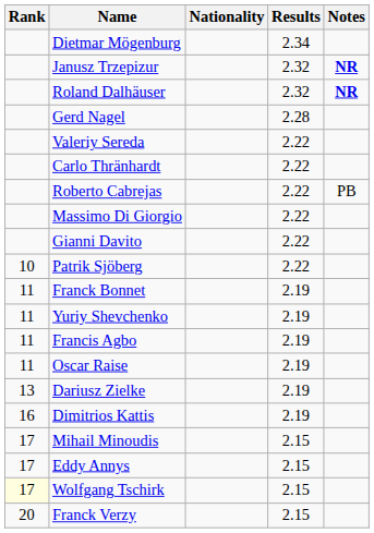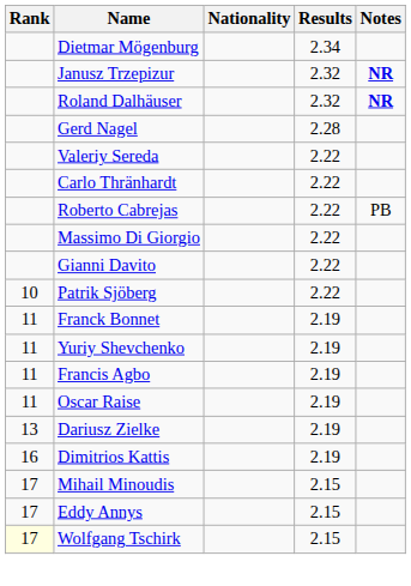 <table class="wikitable sortable" style="text-align:center">
 <tr>
 <th>Rank</th>
 <th>Name</th>
 <th>Nationality</th>
 <th>Results</th>
 <th>Notes</th>
 </tr>
 <tr>
 <td></td>
 <td align="left"><a href='#'>Dietmar Mögenburg</a></td>
 <td align=left></td>
 <td>2.34</td>
 <td></td>
 </tr>
 <tr>
 <td></td>
 <td align="left"><a href='#'>Janusz Trzepizur</a></td>
 <td align=left></td>
 <td>2.32</td>
 <td><strong><a href='#'>NR</a></strong></td>
 </tr>
 <tr>
 <td></td>
 <td align="left"><a href='#'>Roland Dalhäuser</a></td>
 <td align=left></td>
 <td>2.32</td>
 <td><strong><a href='#'>NR</a></strong></td>
 </tr>
 <tr>
 <td></td>
 <td align="left"><a href='#'>Gerd Nagel</a></td>
 <td align=left></td>
 <td>2.28</td>
 <td></td>
 </tr>
 <tr>
 <td></td>
 <td align="left"><a href='#'>Valeriy Sereda</a></td>
 <td align=left></td>
 <td>2.22</td>
 <td></td>
 </tr>
 <tr>
 <td></td>
 <td align="left"><a href='#'>Carlo Thränhardt</a></td>
 <td align=left></td>
 <td>2.22</td>
 <td></td>
 </tr>
 <tr>
 <td></td>
 <td align="left"><a href='#'>Roberto Cabrejas</a></td>
 <td align=left></td>
 <td>2.22</td>
 <td>PB</td>
 </tr>
 <tr>
 <td></td>
 <td align="left"><a href='#'>Massimo Di Giorgio</a></td>
 <td align=left></td>
 <td>2.22</td>
 <td></td>
 </tr>
 <tr>
 <td></td>
 <td align="left"><a href='#'>Gianni Davito</a></td>
 <td align=left></td>
 <td>2.22</td>
 <td></td>
 </tr>
 <tr>
 <td>10</td>
 <td align="left"><a href='#'>Patrik Sjöberg</a></td>
 <td align=left></td>
 <td>2.22</td>
 <td></td>
 </tr>
 <tr>
 <td>11</td>
 <td align="left"><a href='#'>Franck Bonnet</a></td>
 <td align=left></td>
 <td>2.19</td>
 <td></td>
 </tr>
 <tr>
 <td>11</td>
 <td align="left"><a href='#'>Yuriy Shevchenko</a></td>
 <td align=left></td>
 <td>2.19</td>
 <td></td>
 </tr>
 <tr>
 <td>11</td>
 <td align="left"><a href='#'>Francis Agbo</a></td>
 <td align=left></td>
 <td>2.19</td>
 <td></td>
 </tr>
 <tr>
 <td>11</td>
 <td align="left"><a href='#'>Oscar Raise</a></td>
 <td align=left></td>
 <td>2.19</td>
 <td></td>
 </tr>
 <tr>
 <td>13</td>
 <td align="left"><a href='#'>Dariusz Zielke</a></td>
 <td align=left></td>
 <td>2.19</td>
 <td></td>
 </tr>
 <tr>
 <td>16</td>
 <td align="left"><a href='#'>Dimitrios Kattis</a></td>
 <td align=left></td>
 <td>2.19</td>
 <td></td>
 </tr>
 <tr>
 <td>17</td>
 <td align="left"><a href='#'>Mihail Minoudis</a></td>
 <td align=left></td>
 <td>2.15</td>
 <td></td>
 </tr>
 <tr>
 <td>17</td>
 <td align="left"><a href='#'>Eddy Annys</a></td>
 <td align=left></td>
 <td>2.15</td>
 <td></td>
 </tr>
 <tr>
 <td style="background: lightyellow;">17</td>
 <td align="left"><a href='#'>Wolfgang Tschirk</a></td>
 <td align=left></td>
 <td>2.15</td>
 <td></td>
 </tr>
-<tr>
-<td>20</td>
-<td align="left"><a href='#'>Franck Verzy</a></td>
-<td align=left></td>
-<td>2.15</td>
-<td></td>
-</tr>
 </table>
